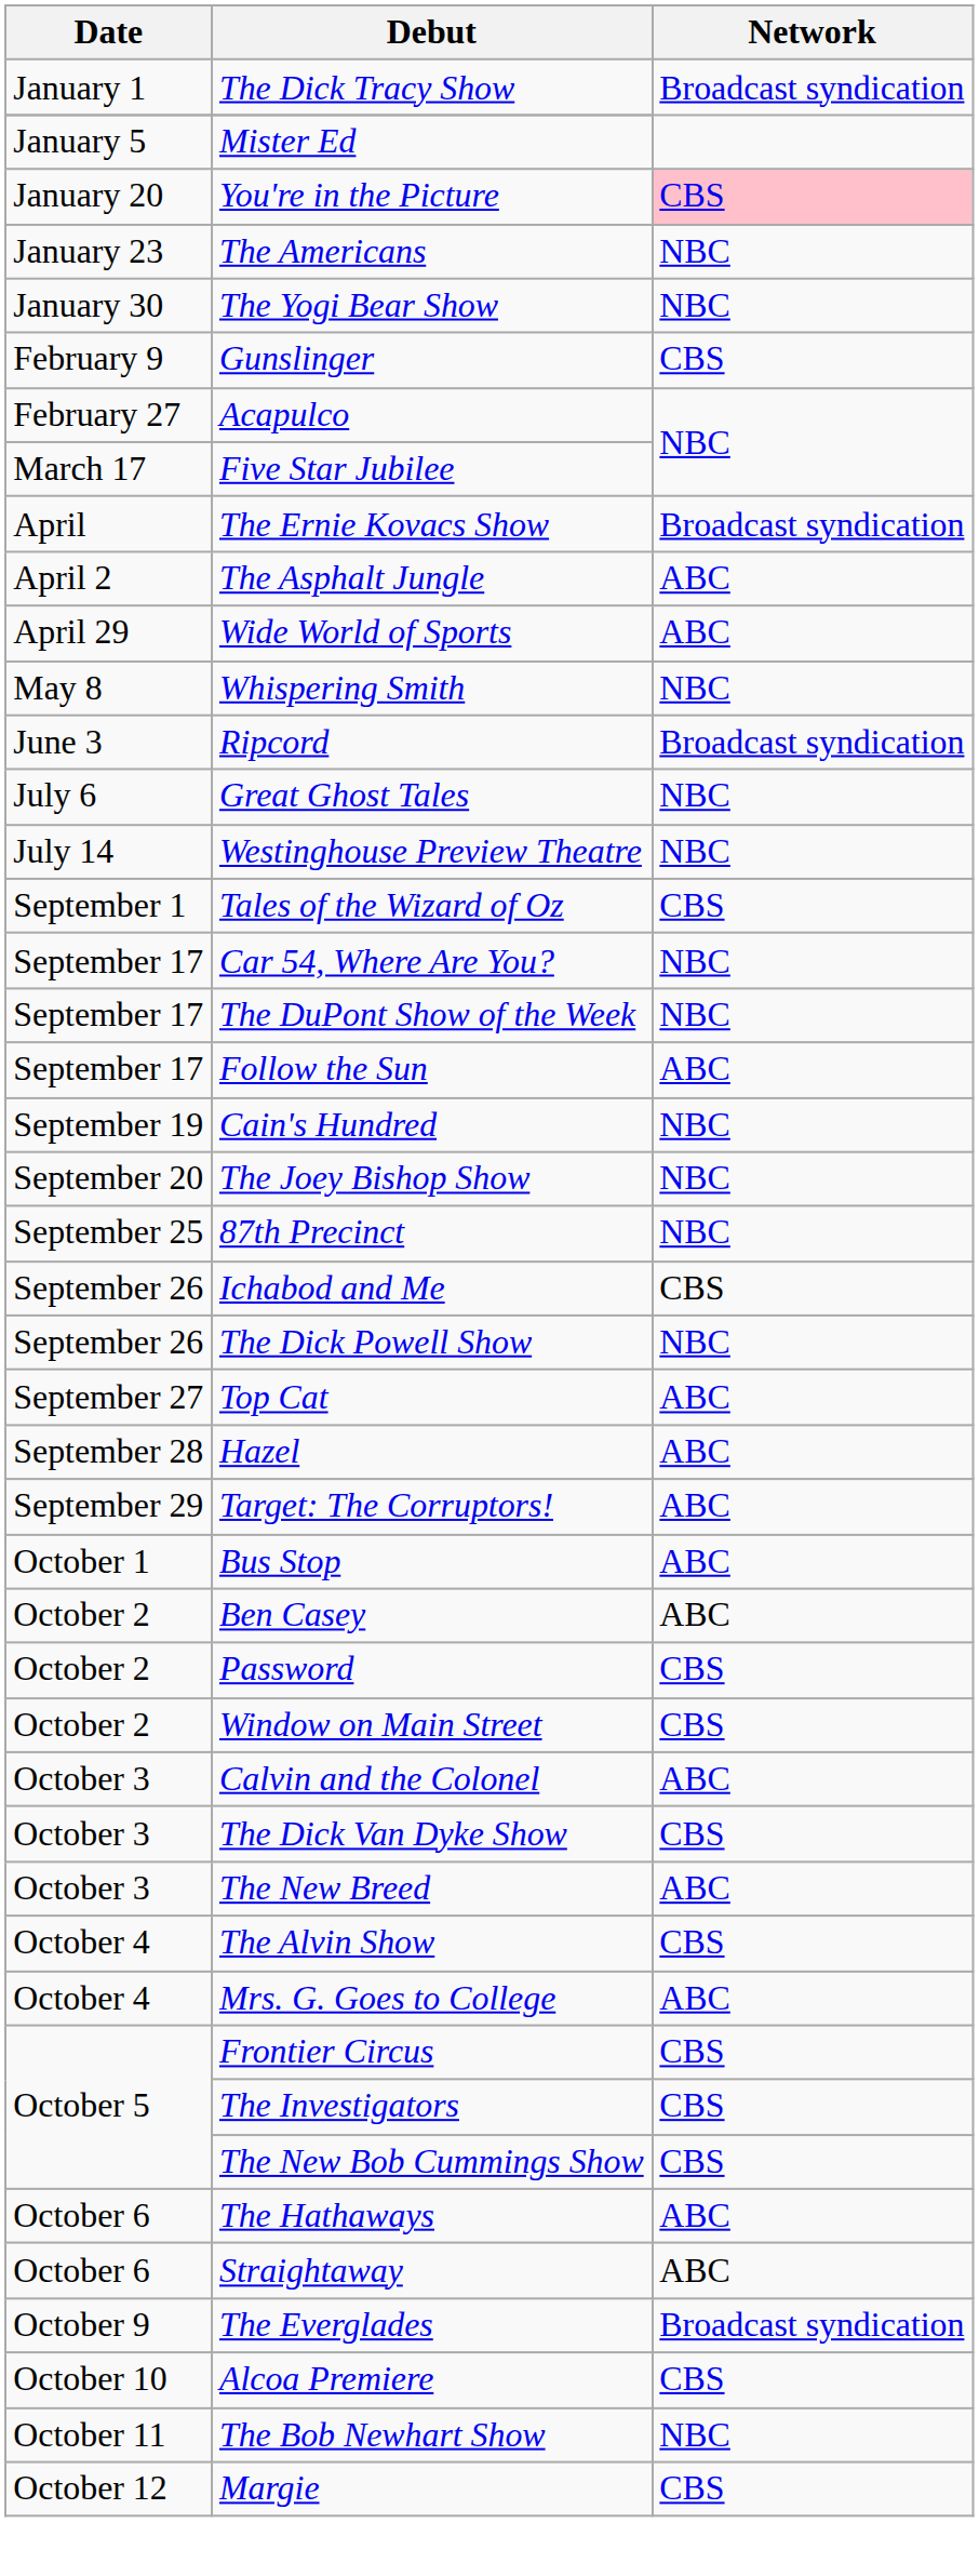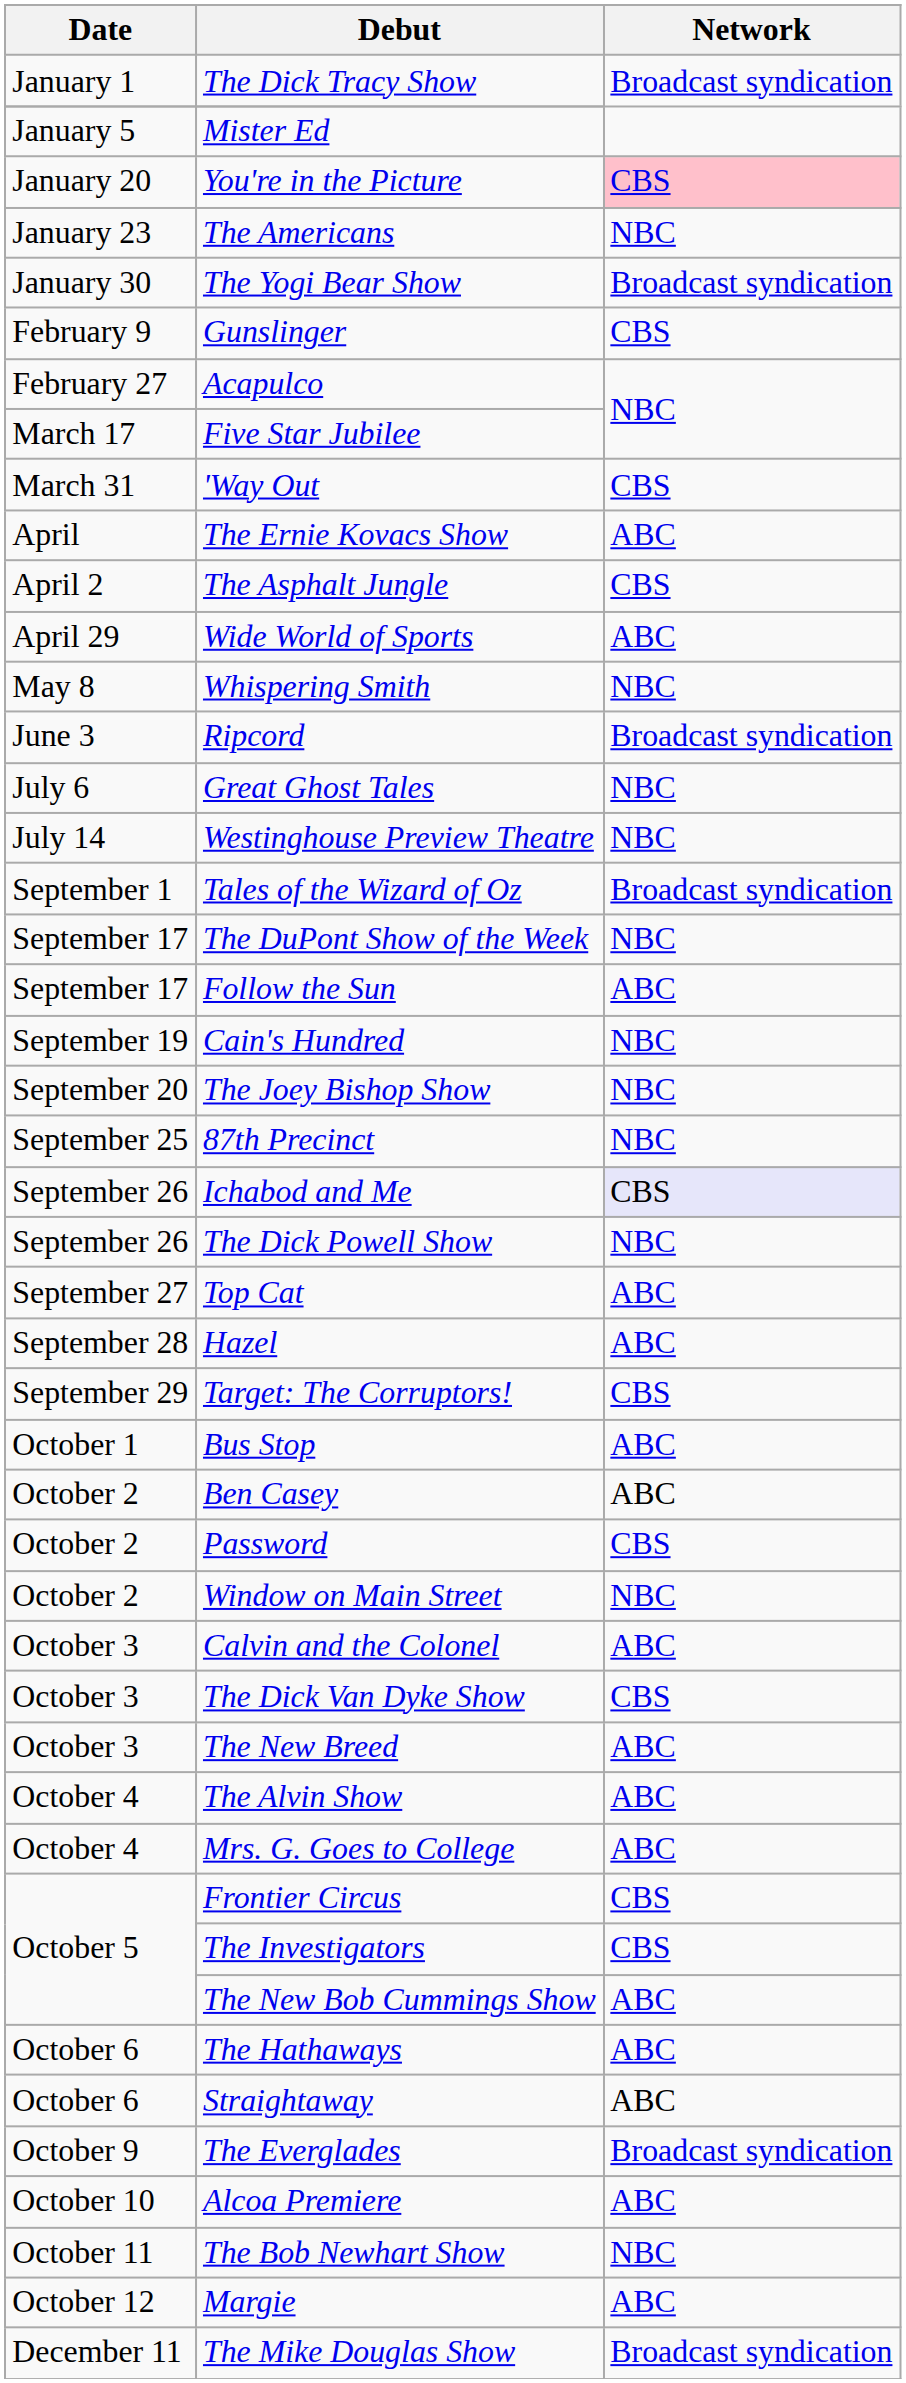 <table class="wikitable sortable">
 <tr>
 <th>Date</th>
 <th>Debut</th>
 <th>Network</th>
 </tr>
 <tr>
 <td>January 1</td>
 <td><em><a href='#'>The Dick Tracy Show</a></em></td>
 <td rowspan=2><a href='#'>Broadcast syndication</a></td>
 </tr>
 <tr>
 </tr>
 <tr>
 <td>January 5</td>
 <td><em><a href='#'>Mister Ed</a></em></td>
 </tr>
 <tr>
 <td>January 20</td>
 <td><em><a href='#'>You're in the Picture</a></em></td>
 <td style="background: pink;"><a href='#'>CBS</a></td>
 </tr>
 <tr>
 <td>January 23</td>
 <td><em><a href='#'>The Americans</a></em></td>
 <td><a href='#'>NBC</a></td>
 </tr>
 <tr>
 <td>January 30</td>
 <td><em><a href='#'>The Yogi Bear Show</a></em></td>
-<td><a href='#'>NBC</a></td>
+<td><a href='#'>Broadcast syndication</a></td>
 </tr>
 <tr>
 <td>February 9</td>
 <td><em><a href='#'>Gunslinger</a></em></td>
 <td><a href='#'>CBS</a></td>
 </tr>
 <tr>
 <td>February 27</td>
 <td><em><a href='#'>Acapulco</a></em></td>
 <td rowspan=2><a href='#'>NBC</a></td>
 </tr>
 <tr>
 <td>March 17</td>
 <td><em><a href='#'>Five Star Jubilee</a></em></td>
 </tr>
 <tr>
+<td>March 31</td>
+<td><em><a href='#'>'Way Out</a></em></td>
+<td><a href='#'>CBS</a></td>
+</tr>
+<tr>
 <td>April</td>
 <td><em><a href='#'>The Ernie Kovacs Show</a></em></td>
-<td><a href='#'>Broadcast syndication</a></td>
+<td><a href='#'>ABC</a></td>
 </tr>
 <tr>
 <td>April 2</td>
 <td><em><a href='#'>The Asphalt Jungle</a></em></td>
-<td><a href='#'>ABC</a></td>
+<td><a href='#'>CBS</a></td>
 </tr>
 <tr>
 <td>April 29</td>
 <td><em><a href='#'>Wide World of Sports</a></em></td>
 <td><a href='#'>ABC</a></td>
 </tr>
 <tr>
 <td>May 8</td>
 <td><em><a href='#'>Whispering Smith</a></em></td>
 <td><a href='#'>NBC</a></td>
 </tr>
 <tr>
 <td>June 3</td>
 <td><em><a href='#'>Ripcord</a></em></td>
 <td><a href='#'>Broadcast syndication</a></td>
 </tr>
 <tr>
 <td>July 6</td>
 <td><em><a href='#'>Great Ghost Tales</a></em></td>
 <td><a href='#'>NBC</a></td>
 </tr>
 <tr>
 <td>July 14</td>
 <td><em><a href='#'>Westinghouse Preview Theatre</a></em></td>
 <td><a href='#'>NBC</a></td>
 </tr>
 <tr>
 <td>September 1</td>
 <td><em><a href='#'>Tales of the Wizard of Oz</a></em></td>
-<td><a href='#'>CBS</a></td>
-</tr>
-<tr>
-<td>September 17</td>
-<td><em><a href='#'>Car 54, Where Are You?</a></em></td>
-<td><a href='#'>NBC</a></td>
+<td><a href='#'>Broadcast syndication</a></td>
 </tr>
 <tr>
 <td>September 17</td>
 <td><em><a href='#'>The DuPont Show of the Week</a></em></td>
 <td><a href='#'>NBC</a></td>
 </tr>
 <tr>
 <td>September 17</td>
 <td><em><a href='#'>Follow the Sun</a></em></td>
 <td><a href='#'>ABC</a></td>
 </tr>
 <tr>
 <td>September 19</td>
 <td><em><a href='#'>Cain's Hundred</a></em></td>
 <td><a href='#'>NBC</a></td>
 </tr>
 <tr>
 <td>September 20</td>
 <td><em><a href='#'>The Joey Bishop Show</a></em></td>
 <td><a href='#'>NBC</a></td>
 </tr>
 <tr>
 <td>September 25</td>
 <td><em><a href='#'>87th Precinct</a></em></td>
 <td><a href='#'>NBC</a></td>
 </tr>
 <tr>
 <td>September 26</td>
 <td><em><a href='#'>Ichabod and Me</a></em></td>
-<td>CBS</td>
+<td style="background: lavender;">CBS</td>
 </tr>
 <tr>
 <td>September 26</td>
 <td><em><a href='#'>The Dick Powell Show</a></em></td>
 <td><a href='#'>NBC</a></td>
 </tr>
 <tr>
 <td>September 27</td>
 <td><em><a href='#'>Top Cat</a></em></td>
 <td><a href='#'>ABC</a></td>
 </tr>
 <tr>
 <td>September 28</td>
 <td><em><a href='#'>Hazel</a></em></td>
 <td><a href='#'>ABC</a></td>
 </tr>
 <tr>
 <td>September 29</td>
 <td><em><a href='#'>Target: The Corruptors!</a></em></td>
-<td><a href='#'>ABC</a></td>
+<td><a href='#'>CBS</a></td>
 </tr>
 <tr>
 <td>October 1</td>
 <td><em><a href='#'>Bus Stop</a></em></td>
 <td><a href='#'>ABC</a></td>
 </tr>
 <tr>
 <td>October 2</td>
 <td><em><a href='#'>Ben Casey</a></em></td>
 <td>ABC</td>
 </tr>
 <tr>
 <td>October 2</td>
 <td><em><a href='#'>Password</a></em></td>
 <td><a href='#'>CBS</a></td>
 </tr>
 <tr>
 <td>October 2</td>
 <td><em><a href='#'>Window on Main Street</a></em></td>
-<td><a href='#'>CBS</a></td>
+<td><a href='#'>NBC</a></td>
 </tr>
 <tr>
 <td>October 3</td>
 <td><em><a href='#'>Calvin and the Colonel</a></em></td>
 <td><a href='#'>ABC</a></td>
 </tr>
 <tr>
 <td>October 3</td>
 <td><em><a href='#'>The Dick Van Dyke Show</a></em></td>
 <td><a href='#'>CBS</a></td>
 </tr>
 <tr>
 <td>October 3</td>
 <td><em><a href='#'>The New Breed</a></em></td>
 <td><a href='#'>ABC</a></td>
 </tr>
 <tr>
 <td>October 4</td>
 <td><em><a href='#'>The Alvin Show</a></em></td>
-<td><a href='#'>CBS</a></td>
+<td><a href='#'>ABC</a></td>
 </tr>
 <tr>
 <td>October 4</td>
 <td><em><a href='#'>Mrs. G. Goes to College</a></em></td>
 <td><a href='#'>ABC</a></td>
 </tr>
 <tr>
 <td rowspan=3>October 5</td>
 <td><em><a href='#'>Frontier Circus</a></em></td>
 <td><a href='#'>CBS</a></td>
 </tr>
 <tr>
 <td><em><a href='#'>The Investigators</a></em></td>
 <td><a href='#'>CBS</a></td>
 </tr>
 <tr>
 <td><em><a href='#'>The New Bob Cummings Show</a></em></td>
-<td><a href='#'>CBS</a></td>
+<td><a href='#'>ABC</a></td>
 </tr>
 <tr>
 <td>October 6</td>
 <td><em><a href='#'>The Hathaways</a></em></td>
 <td><a href='#'>ABC</a></td>
 </tr>
 <tr>
 <td>October 6</td>
 <td><em><a href='#'>Straightaway</a></em></td>
 <td>ABC</td>
 </tr>
 <tr>
 <td>October 9</td>
 <td><em><a href='#'>The Everglades</a></em></td>
 <td><a href='#'>Broadcast syndication</a></td>
 </tr>
 <tr>
 <td>October 10</td>
 <td><em><a href='#'>Alcoa Premiere</a></em></td>
-<td><a href='#'>CBS</a></td>
+<td><a href='#'>ABC</a></td>
 </tr>
 <tr>
 <td>October 11</td>
 <td><em><a href='#'>The Bob Newhart Show</a></em></td>
 <td><a href='#'>NBC</a></td>
 </tr>
 <tr>
 <td>October 12</td>
 <td><em><a href='#'>Margie</a></em></td>
-<td><a href='#'>CBS</a></td>
+<td><a href='#'>ABC</a></td>
+</tr>
+<tr>
+<td>December 11</td>
+<td><em><a href='#'>The Mike Douglas Show</a></em></td>
+<td><a href='#'>Broadcast syndication</a></td>
 </tr>
 </table>
